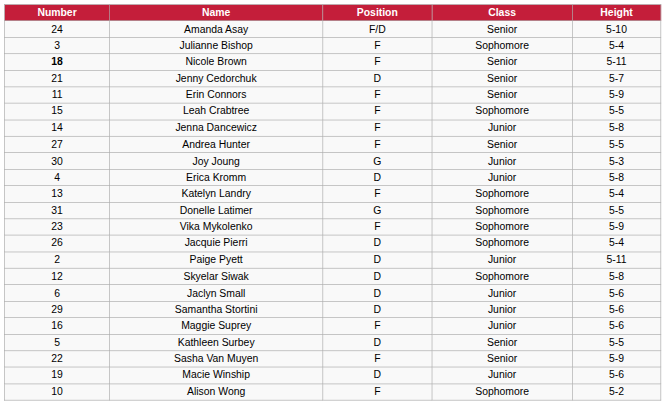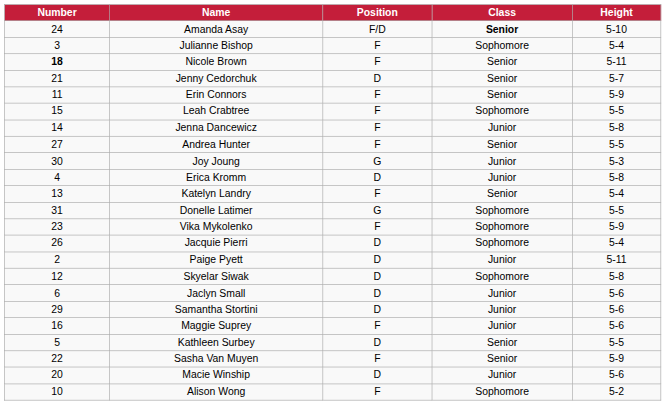 <table class="wikitable" width="80%">
 <tr align="center"  style=" background:#C41E3A;color:#FFFFFF;">
 <td><strong>Number</strong></td>
 <td><strong>Name</strong></td>
 <td><strong>Position</strong></td>
 <td><strong>Class</strong></td>
 <td><strong>Height</strong></td>
 </tr>
 <tr align="center" bgcolor="">
 <td>24</td>
 <td>Amanda Asay</td>
 <td>F/D</td>
-<td>Senior</td>
+<td><strong>Senior</strong></td>
 <td>5-10</td>
 </tr>
 <tr align="center" bgcolor="">
 <td>3</td>
 <td>Julianne Bishop</td>
 <td>F</td>
 <td>Sophomore</td>
 <td>5-4</td>
 </tr>
 <tr align="center" bgcolor="">
 <td><strong>18</strong></td>
 <td>Nicole Brown</td>
 <td>F</td>
 <td>Senior</td>
 <td>5-11</td>
 </tr>
 <tr align="center" bgcolor="">
 <td>21</td>
 <td>Jenny Cedorchuk</td>
 <td>D</td>
 <td>Senior</td>
 <td>5-7</td>
 </tr>
 <tr align="center" bgcolor="">
 <td>11</td>
 <td>Erin Connors</td>
 <td>F</td>
 <td>Senior</td>
 <td>5-9</td>
 </tr>
 <tr align="center" bgcolor="">
 <td>15</td>
 <td>Leah Crabtree</td>
 <td>F</td>
 <td>Sophomore</td>
 <td>5-5</td>
 </tr>
 <tr align="center" bgcolor="">
 <td>14</td>
 <td>Jenna Dancewicz</td>
 <td>F</td>
 <td>Junior</td>
 <td>5-8</td>
 </tr>
 <tr align="center" bgcolor="">
 <td>27</td>
 <td>Andrea Hunter</td>
 <td>F</td>
 <td>Senior</td>
 <td>5-5</td>
 </tr>
 <tr align="center" bgcolor="">
 <td>30</td>
 <td>Joy Joung</td>
 <td>G</td>
 <td>Junior</td>
 <td>5-3</td>
 </tr>
 <tr align="center" bgcolor="">
 <td>4</td>
 <td>Erica Kromm</td>
 <td>D</td>
 <td>Junior</td>
 <td>5-8</td>
 </tr>
 <tr align="center" bgcolor="">
 <td>13</td>
 <td>Katelyn Landry</td>
 <td>F</td>
-<td>Sophomore</td>
+<td>Senior</td>
 <td>5-4</td>
 </tr>
 <tr align="center" bgcolor="">
 <td>31</td>
 <td>Donelle Latimer</td>
 <td>G</td>
 <td>Sophomore</td>
 <td>5-5</td>
 </tr>
 <tr align="center" bgcolor="">
 <td>23</td>
 <td>Vika Mykolenko</td>
 <td>F</td>
 <td>Sophomore</td>
 <td>5-9</td>
 </tr>
 <tr align="center" bgcolor="">
 <td>26</td>
 <td>Jacquie Pierri</td>
 <td>D</td>
 <td>Sophomore</td>
 <td>5-4</td>
 </tr>
 <tr align="center" bgcolor="">
 <td>2</td>
 <td>Paige Pyett</td>
 <td>D</td>
 <td>Junior</td>
 <td>5-11</td>
 </tr>
 <tr align="center" bgcolor="">
 <td>12</td>
 <td>Skyelar Siwak</td>
 <td>D</td>
 <td>Sophomore</td>
 <td>5-8</td>
 </tr>
 <tr align="center" bgcolor="">
 <td>6</td>
 <td>Jaclyn Small</td>
 <td>D</td>
 <td>Junior</td>
 <td>5-6</td>
 </tr>
 <tr align="center" bgcolor="">
 <td>29</td>
 <td>Samantha Stortini</td>
 <td>D</td>
 <td>Junior</td>
 <td>5-6</td>
 </tr>
 <tr align="center" bgcolor="">
 <td>16</td>
 <td>Maggie Suprey</td>
 <td>F</td>
 <td>Junior</td>
 <td>5-6</td>
 </tr>
 <tr align="center" bgcolor="">
 <td>5</td>
 <td>Kathleen Surbey</td>
 <td>D</td>
 <td>Senior</td>
 <td>5-5</td>
 </tr>
 <tr align="center" bgcolor="">
 <td>22</td>
 <td>Sasha Van Muyen</td>
 <td>F</td>
 <td>Senior</td>
 <td>5-9</td>
 </tr>
 <tr align="center" bgcolor="">
-<td>19</td>
+<td>20</td>
 <td>Macie Winship</td>
 <td>D</td>
 <td>Junior</td>
 <td>5-6</td>
 </tr>
 <tr align="center" bgcolor="">
 <td>10</td>
 <td>Alison Wong</td>
 <td>F</td>
 <td>Sophomore</td>
 <td>5-2</td>
 </tr>
 </table>
